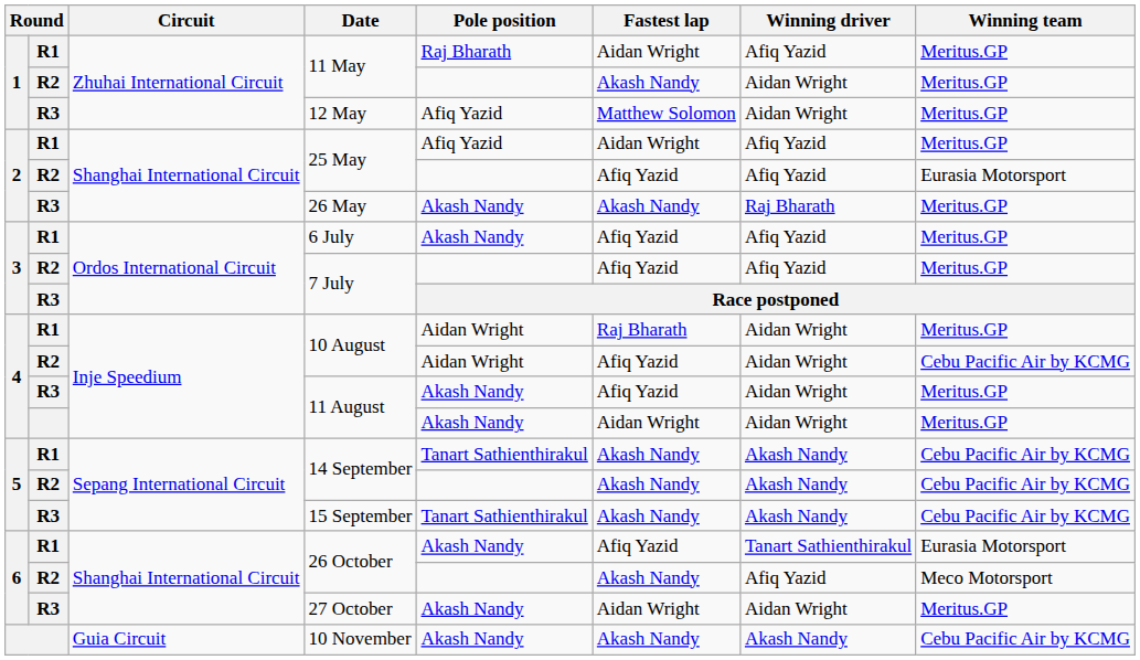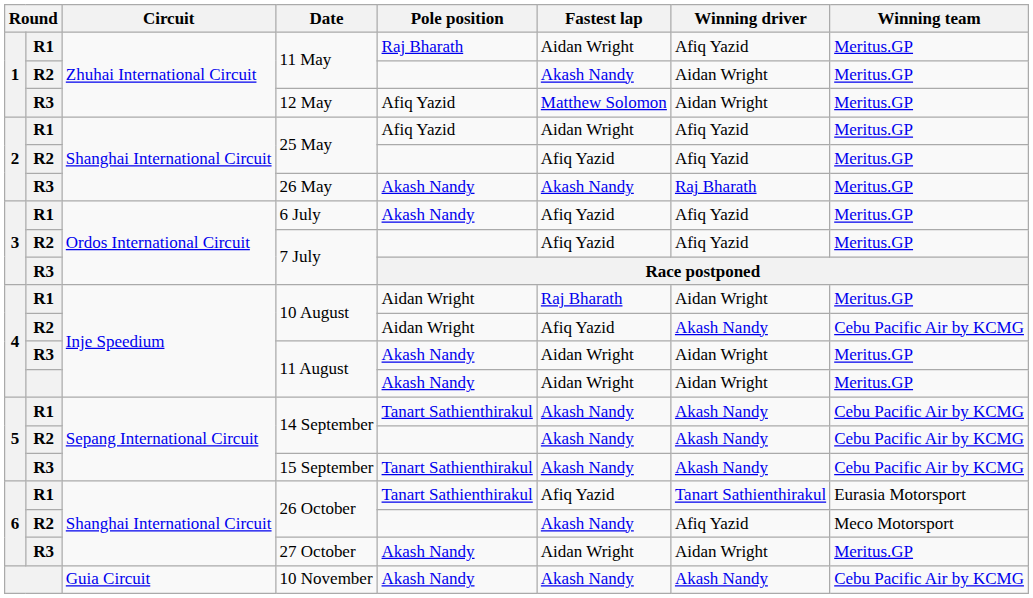 <table class="wikitable" style="font-size: 85%;">
 <tr>
 <th colspan=2>Round</th>
 <th>Circuit</th>
 <th>Date</th>
 <th>Pole position</th>
 <th>Fastest lap</th>
 <th>Winning driver</th>
 <th>Winning team</th>
 </tr>
 <tr>
 <th rowspan=3>1</th>
 <th>R1</th>
 <td rowspan=3> <a href='#'>Zhuhai International Circuit</a></td>
 <td rowspan=2>11 May</td>
 <td> <a href='#'>Raj Bharath</a></td>
 <td> Aidan Wright</td>
 <td> Afiq Yazid</td>
 <td> <a href='#'>Meritus.GP</a></td>
 </tr>
 <tr>
 <th>R2</th>
 <td></td>
 <td> <a href='#'>Akash Nandy</a></td>
 <td> Aidan Wright</td>
 <td> <a href='#'>Meritus.GP</a></td>
 </tr>
 <tr>
 <th>R3</th>
 <td>12 May</td>
 <td> Afiq Yazid</td>
 <td nowrap> <a href='#'>Matthew Solomon</a></td>
 <td> Aidan Wright</td>
 <td> <a href='#'>Meritus.GP</a></td>
 </tr>
 <tr>
 <th rowspan=3>2</th>
 <th>R1</th>
 <td rowspan=3 nowrap> <a href='#'>Shanghai International Circuit</a></td>
 <td rowspan=2>25 May</td>
 <td> Afiq Yazid</td>
 <td> Aidan Wright</td>
 <td> Afiq Yazid</td>
 <td> <a href='#'>Meritus.GP</a></td>
 </tr>
 <tr>
 <th>R2</th>
 <td></td>
 <td> Afiq Yazid</td>
 <td> Afiq Yazid</td>
-<td> Eurasia Motorsport</td>
+<td> <a href='#'>Meritus.GP</a></td>
 </tr>
 <tr>
 <th>R3</th>
 <td>26 May</td>
 <td> <a href='#'>Akash Nandy</a></td>
 <td> <a href='#'>Akash Nandy</a></td>
 <td> <a href='#'>Raj Bharath</a></td>
 <td> <a href='#'>Meritus.GP</a></td>
 </tr>
 <tr>
 <th rowspan=3>3</th>
 <th>R1</th>
 <td rowspan=3> <a href='#'>Ordos International Circuit</a></td>
 <td>6 July</td>
 <td> <a href='#'>Akash Nandy</a></td>
 <td> Afiq Yazid</td>
 <td> Afiq Yazid</td>
 <td> <a href='#'>Meritus.GP</a></td>
 </tr>
 <tr>
 <th>R2</th>
 <td rowspan=2>7 July</td>
 <td></td>
 <td> Afiq Yazid</td>
 <td> Afiq Yazid</td>
 <td> <a href='#'>Meritus.GP</a></td>
 </tr>
 <tr>
 <th>R3</th>
 <th colspan=4 align=center>Race postponed</th>
 </tr>
 <tr>
 <th rowspan=4>4</th>
 <th>R1</th>
 <td rowspan=4> <a href='#'>Inje Speedium</a></td>
 <td rowspan=2>10 August</td>
 <td> Aidan Wright</td>
 <td> <a href='#'>Raj Bharath</a></td>
 <td> Aidan Wright</td>
 <td> <a href='#'>Meritus.GP</a></td>
 </tr>
 <tr>
 <th>R2</th>
 <td> Aidan Wright</td>
 <td> Afiq Yazid</td>
-<td> Aidan Wright</td>
+<td> <a href='#'>Akash Nandy</a></td>
 <td> <a href='#'>Cebu Pacific Air by KCMG</a></td>
 </tr>
 <tr>
 <th>R3</th>
 <td rowspan=2>11 August</td>
 <td> <a href='#'>Akash Nandy</a></td>
-<td> Afiq Yazid</td>
+<td> Aidan Wright</td>
 <td> Aidan Wright</td>
 <td> <a href='#'>Meritus.GP</a></td>
 </tr>
 <tr>
 <th></th>
 <td> <a href='#'>Akash Nandy</a></td>
 <td> Aidan Wright</td>
 <td> Aidan Wright</td>
 <td> <a href='#'>Meritus.GP</a></td>
 </tr>
 <tr>
 <th rowspan=3>5</th>
 <th>R1</th>
 <td rowspan=3> <a href='#'>Sepang International Circuit</a></td>
 <td rowspan=2>14 September</td>
 <td> <a href='#'>Tanart Sathienthirakul</a></td>
 <td> <a href='#'>Akash Nandy</a></td>
 <td> <a href='#'>Akash Nandy</a></td>
 <td> <a href='#'>Cebu Pacific Air by KCMG</a></td>
 </tr>
 <tr>
 <th>R2</th>
 <td></td>
 <td> <a href='#'>Akash Nandy</a></td>
 <td> <a href='#'>Akash Nandy</a></td>
 <td> <a href='#'>Cebu Pacific Air by KCMG</a></td>
 </tr>
 <tr>
 <th>R3</th>
 <td nowrap>15 September</td>
 <td nowrap> <a href='#'>Tanart Sathienthirakul</a></td>
 <td> <a href='#'>Akash Nandy</a></td>
 <td> <a href='#'>Akash Nandy</a></td>
 <td> <a href='#'>Cebu Pacific Air by KCMG</a></td>
 </tr>
 <tr>
 <th rowspan=3>6</th>
 <th>R1</th>
 <td rowspan=3> <a href='#'>Shanghai International Circuit</a></td>
 <td rowspan=2>26 October</td>
-<td> <a href='#'>Akash Nandy</a></td>
+<td> <a href='#'>Tanart Sathienthirakul</a></td>
 <td> Afiq Yazid</td>
 <td nowrap> <a href='#'>Tanart Sathienthirakul</a></td>
 <td> Eurasia Motorsport</td>
 </tr>
 <tr>
 <th>R2</th>
 <td></td>
 <td> <a href='#'>Akash Nandy</a></td>
 <td> Afiq Yazid</td>
 <td> Meco Motorsport</td>
 </tr>
 <tr>
 <th>R3</th>
 <td>27 October</td>
 <td> <a href='#'>Akash Nandy</a></td>
 <td> Aidan Wright</td>
 <td> Aidan Wright</td>
 <td> <a href='#'>Meritus.GP</a></td>
 </tr>
 <tr>
 <th colspan=2></th>
 <td> <a href='#'>Guia Circuit</a></td>
 <td>10 November</td>
 <td> <a href='#'>Akash Nandy</a></td>
 <td> <a href='#'>Akash Nandy</a></td>
 <td> <a href='#'>Akash Nandy</a></td>
 <td nowrap> <a href='#'>Cebu Pacific Air by KCMG</a></td>
 </tr>
 </table>
